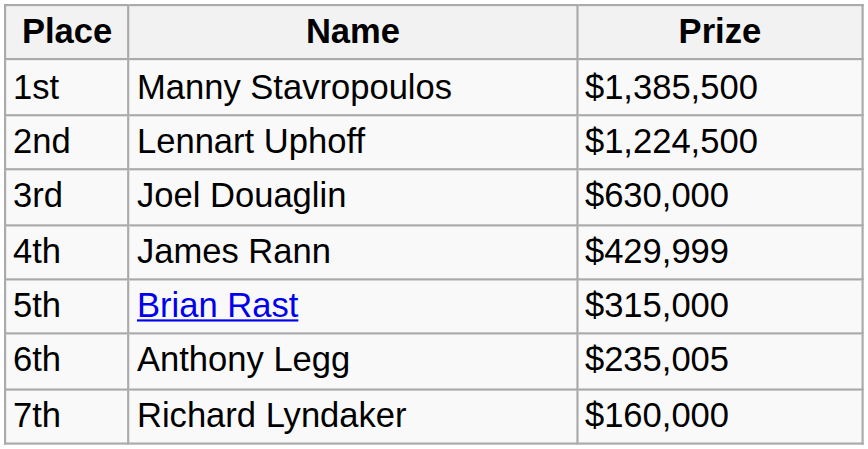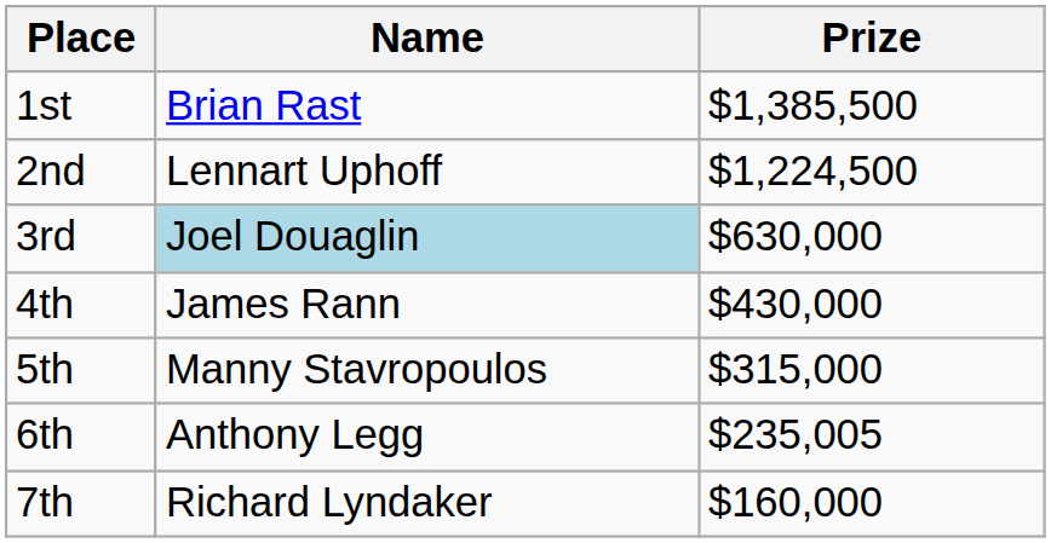 <table class="wikitable">
 <tr>
 <th width="50">Place</th>
 <th width="200">Name</th>
 <th width="125">Prize</th>
 </tr>
 <tr>
 <td>1st</td>
-<td> Manny Stavropoulos</td>
+<td> <a href='#'>Brian Rast</a></td>
 <td>$1,385,500</td>
 </tr>
 <tr>
 <td>2nd</td>
 <td> Lennart Uphoff</td>
 <td>$1,224,500</td>
 </tr>
 <tr>
 <td>3rd</td>
-<td> Joel Douaglin</td>
+<td style="background: lightblue;"> Joel Douaglin</td>
 <td>$630,000</td>
 </tr>
 <tr>
 <td>4th</td>
 <td> James Rann</td>
-<td>$429,999</td>
+<td>$430,000</td>
 </tr>
 <tr>
 <td>5th</td>
-<td> <a href='#'>Brian Rast</a></td>
+<td> Manny Stavropoulos</td>
 <td>$315,000</td>
 </tr>
 <tr>
 <td>6th</td>
 <td> Anthony Legg</td>
 <td>$235,005</td>
 </tr>
 <tr>
 <td>7th</td>
 <td> Richard Lyndaker</td>
 <td>$160,000</td>
 </tr>
 </table>
